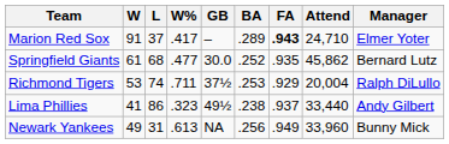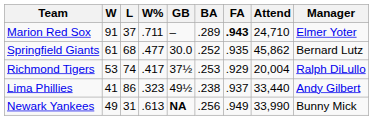 <table class="wikitable">
 <tr>
 <th>Team</th>
 <th>W</th>
 <th>L</th>
 <th>W%</th>
 <th>GB</th>
 <th>BA</th>
 <th>FA</th>
 <th>Attend</th>
 <th>Manager</th>
 </tr>
 <tr>
 <td><a href='#'>Marion Red Sox</a></td>
 <td>91</td>
 <td>37</td>
-<td>.417</td>
+<td>.711</td>
 <td>–</td>
 <td>.289</td>
 <td><strong>.943</strong></td>
 <td>24,710</td>
 <td><a href='#'>Elmer Yoter</a></td>
 </tr>
 <tr>
 <td><a href='#'>Springfield Giants</a></td>
 <td>61</td>
 <td>68</td>
 <td>.477</td>
 <td>30.0</td>
 <td>.252</td>
 <td>.935</td>
 <td>45,862</td>
 <td>Bernard Lutz</td>
 </tr>
 <tr>
 <td><a href='#'>Richmond Tigers</a></td>
 <td>53</td>
 <td>74</td>
-<td>.711</td>
+<td>.417</td>
 <td>37½</td>
 <td>.253</td>
 <td>.929</td>
 <td>20,004</td>
 <td><a href='#'>Ralph DiLullo</a></td>
 </tr>
 <tr>
 <td><a href='#'>Lima Phillies</a></td>
 <td>41</td>
 <td>86</td>
 <td>.323</td>
 <td>49½</td>
 <td>.238</td>
 <td>.937</td>
 <td>33,440</td>
 <td><a href='#'>Andy Gilbert</a></td>
 </tr>
 <tr>
 <td><a href='#'>Newark Yankees</a></td>
 <td>49</td>
 <td>31</td>
 <td>.613</td>
-<td>NA</td>
+<td><strong>NA</strong></td>
 <td>.256</td>
 <td>.949</td>
-<td>33,960</td>
+<td>33,990</td>
 <td>Bunny Mick</td>
 </tr>
 </table>
